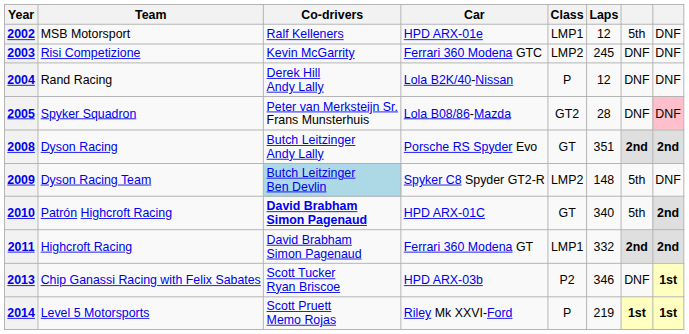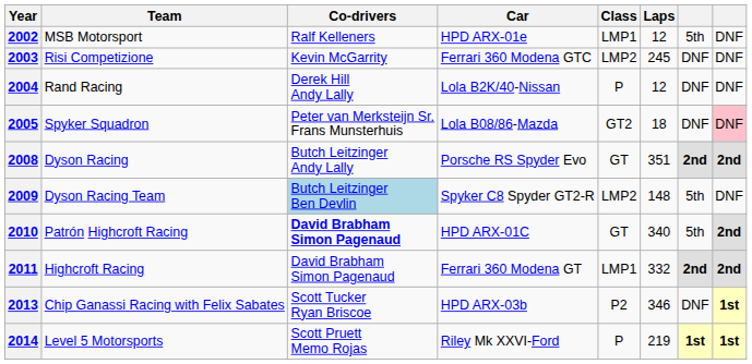 <table class="wikitable" style="text-align:center; font-size:90%">
 <tr>
 <th>Year</th>
 <th>Team</th>
 <th>Co-drivers</th>
 <th>Car</th>
 <th>Class</th>
 <th>Laps</th>
 <th></th>
 <th></th>
 </tr>
 <tr>
 <th><a href='#'>2002</a></th>
 <td align="left"> MSB Motorsport</td>
 <td align="left"> <a href='#'>Ralf Kelleners</a></td>
 <td align="left"><a href='#'>HPD ARX-01e</a></td>
 <td>LMP1</td>
 <td>12</td>
 <td>5th</td>
 <td>DNF</td>
 </tr>
 <tr>
 <th><a href='#'>2003</a></th>
 <td align="left"> <a href='#'>Risi Competizione</a></td>
 <td align="left"> <a href='#'>Kevin McGarrity</a></td>
 <td align="left"><a href='#'>Ferrari 360 Modena</a> GTC</td>
 <td>LMP2</td>
 <td>245</td>
 <td>DNF</td>
 <td>DNF</td>
 </tr>
 <tr>
 <th><a href='#'>2004</a></th>
 <td align="left"> Rand Racing</td>
 <td align="left"> <a href='#'>Derek Hill</a><br> <a href='#'>Andy Lally</a></td>
 <td align="left"><a href='#'>Lola B2K/40</a>-<a href='#'>Nissan</a></td>
 <td>P</td>
 <td>12</td>
 <td>DNF</td>
 <td>DNF</td>
 </tr>
 <tr>
 <th><a href='#'>2005</a></th>
 <td align="left"> <a href='#'>Spyker Squadron</a></td>
 <td align="left"> <a href='#'>Peter van Merksteijn Sr.</a><br> Frans Munsterhuis</td>
 <td align="left"><a href='#'>Lola B08/86</a>-<a href='#'>Mazda</a></td>
 <td>GT2</td>
-<td>28</td>
+<td>18</td>
 <td>DNF</td>
 <td style="background: pink;">DNF</td>
 </tr>
 <tr>
 <th><a href='#'>2008</a></th>
 <td align="left"> <a href='#'>Dyson Racing</a></td>
 <td align="left"> <a href='#'>Butch Leitzinger</a><br> <a href='#'>Andy Lally</a></td>
 <td align="left"><a href='#'>Porsche RS Spyder</a> Evo</td>
 <td>GT</td>
 <td>351</td>
 <td style="background:#DFDFDF;"><strong>2nd</strong></td>
 <td style="background:#DFDFDF;"><strong>2nd</strong></td>
 </tr>
 <tr>
 <th><a href='#'>2009</a></th>
 <td align="left"> <a href='#'>Dyson Racing Team</a></td>
 <td align="left" style="background: lightblue;"> <a href='#'>Butch Leitzinger</a><br> <a href='#'>Ben Devlin</a></td>
 <td align="left"><a href='#'>Spyker C8</a> Spyder GT2-R</td>
 <td>LMP2</td>
 <td>148</td>
 <td>5th</td>
 <td>DNF</td>
 </tr>
 <tr>
 <th><a href='#'>2010</a></th>
 <td align="left"> <a href='#'>Patrón</a> <a href='#'>Highcroft Racing</a></td>
 <td align="left"><strong> <a href='#'>David Brabham</a><br> <a href='#'>Simon Pagenaud</a></strong></td>
 <td align="left"><a href='#'>HPD ARX-01C</a></td>
 <td>GT</td>
 <td>340</td>
 <td>5th</td>
 <td style="background:#DFDFDF;"><strong>2nd</strong></td>
 </tr>
 <tr>
 <th><a href='#'>2011</a></th>
 <td align="left"> <a href='#'>Highcroft Racing</a></td>
 <td align="left"> <a href='#'>David Brabham</a><br> <a href='#'>Simon Pagenaud</a></td>
 <td align="left"><a href='#'>Ferrari 360 Modena</a> GT</td>
 <td>LMP1</td>
 <td>332</td>
 <td style="background:#DFDFDF;"><strong>2nd</strong></td>
 <td style="background:#DFDFDF;"><strong>2nd</strong></td>
 </tr>
 <tr>
 <th><a href='#'>2013</a></th>
 <td align="left"> <a href='#'>Chip Ganassi Racing with Felix Sabates</a></td>
 <td align="left"> <a href='#'>Scott Tucker</a><br> <a href='#'>Ryan Briscoe</a></td>
 <td align="left"><a href='#'>HPD ARX-03b</a></td>
 <td>P2</td>
 <td>346</td>
 <td>DNF</td>
 <td style="background:#FFFFBF;"><strong>1st</strong></td>
 </tr>
 <tr>
 <th><a href='#'>2014</a></th>
 <td align="left"> <a href='#'>Level 5 Motorsports</a></td>
 <td align="left"> <a href='#'>Scott Pruett</a><br> <a href='#'>Memo Rojas</a></td>
 <td align="left"><a href='#'>Riley</a> Mk XXVI-<a href='#'>Ford</a></td>
 <td>P</td>
 <td>219</td>
 <td style="background:#FFFFBF;"><strong>1st</strong></td>
 <td style="background:#FFFFBF;"><strong>1st</strong></td>
 </tr>
 </table>
